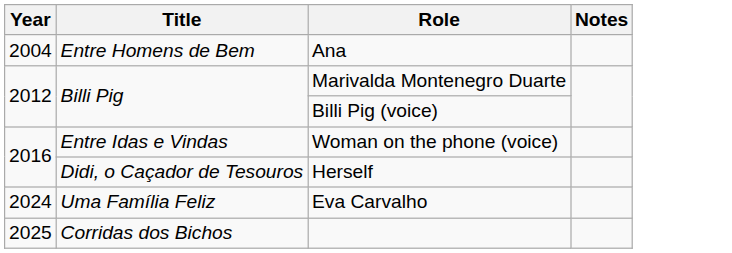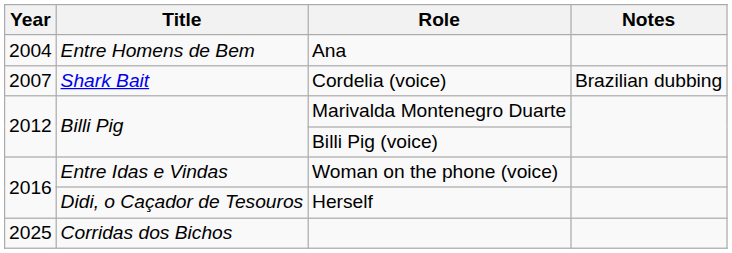 <table class="wikitable">
 <tr>
 <th>Year</th>
 <th>Title</th>
 <th>Role</th>
 <th>Notes</th>
 </tr>
 <tr>
 <td>2004</td>
 <td><em>Entre Homens de Bem</em></td>
 <td>Ana</td>
 <td></td>
+</tr>
+<tr>
+<td>2007</td>
+<td><em><a href='#'>Shark Bait</a></em></td>
+<td>Cordelia (voice)</td>
+<td>Brazilian  dubbing</td>
 </tr>
 <tr>
 <td rowspan="2">2012</td>
 <td rowspan="2"><em>Billi Pig</em></td>
 <td>Marivalda Montenegro Duarte</td>
 <td rowspan="2"></td>
 </tr>
 <tr>
 <td>Billi Pig (voice)</td>
 </tr>
 <tr>
 <td rowspan="2">2016</td>
 <td><em>Entre Idas e Vindas</em></td>
 <td>Woman on the phone (voice)</td>
 <td></td>
 </tr>
 <tr>
 <td><em>Didi, o Caçador de Tesouros</em></td>
 <td>Herself</td>
 <td></td>
 </tr>
 <tr>
-<td>2024</td>
-<td><em>Uma Família Feliz</em></td>
-<td>Eva Carvalho</td>
-<td></td>
-</tr>
-<tr>
 <td>2025</td>
 <td><em>Corridas dos Bichos</em></td>
 <td></td>
 <td></td>
 </tr>
 </table>
